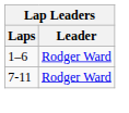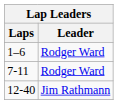 <table class="wikitable">
 <tr>
 <th colspan=2>Lap Leaders</th>
 </tr>
 <tr>
 <th>Laps</th>
 <th>Leader</th>
 </tr>
 <tr>
 <td>1–6</td>
 <td><a href='#'>Rodger Ward</a></td>
 </tr>
 <tr>
 <td>7-11</td>
 <td><a href='#'>Rodger Ward</a></td>
 </tr>
+<tr>
+<td>12-40</td>
+<td><a href='#'>Jim Rathmann</a></td>
+</tr>
 </table>
